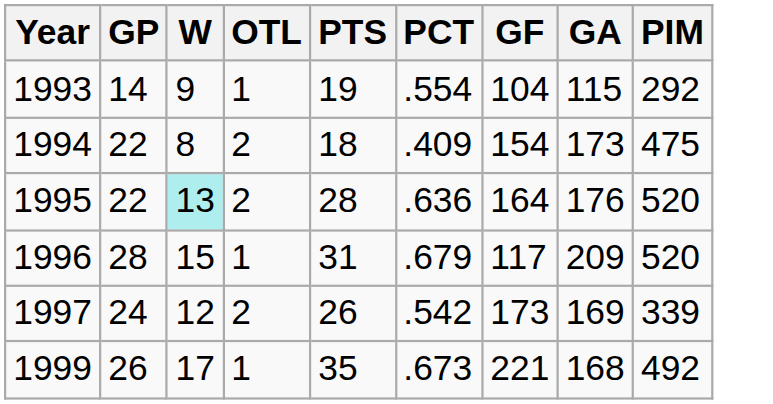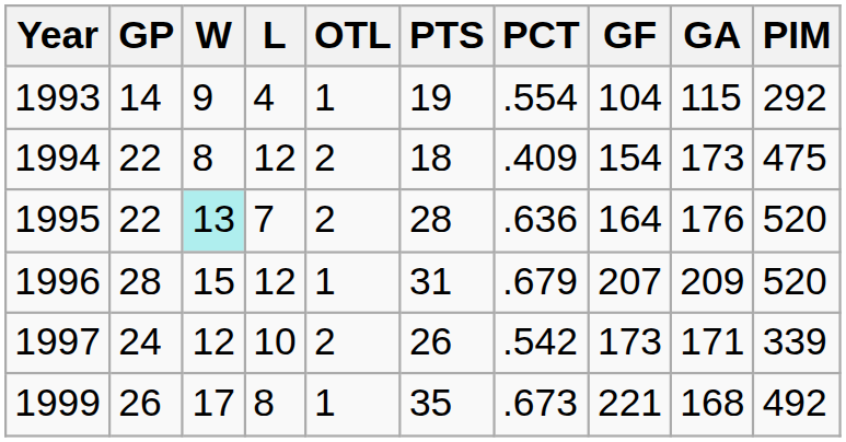 <table class="wikitable">
 <tr>
 <th>Year</th>
 <th>GP</th>
 <th>W</th>
+<th>L</th>
 <th>OTL</th>
 <th>PTS</th>
 <th>PCT</th>
 <th>GF</th>
 <th>GA</th>
 <th>PIM</th>
 </tr>
 <tr>
 <td>1993</td>
 <td>14</td>
 <td>9</td>
+<td>4</td>
 <td>1</td>
 <td>19</td>
 <td>.554</td>
 <td>104</td>
 <td>115</td>
 <td>292</td>
 </tr>
 <tr>
 <td>1994</td>
 <td>22</td>
 <td>8</td>
+<td>12</td>
 <td>2</td>
 <td>18</td>
 <td>.409</td>
 <td>154</td>
 <td>173</td>
 <td>475</td>
 </tr>
 <tr>
 <td>1995</td>
 <td>22</td>
 <td style="background: paleturquoise;">13</td>
+<td>7</td>
 <td>2</td>
 <td>28</td>
 <td>.636</td>
 <td>164</td>
 <td>176</td>
 <td>520</td>
 </tr>
 <tr>
 <td>1996</td>
 <td>28</td>
 <td>15</td>
+<td>12</td>
 <td>1</td>
 <td>31</td>
 <td>.679</td>
-<td>117</td>
+<td>207</td>
 <td>209</td>
 <td>520</td>
 </tr>
 <tr>
 <td>1997</td>
 <td>24</td>
 <td>12</td>
+<td>10</td>
 <td>2</td>
 <td>26</td>
 <td>.542</td>
 <td>173</td>
-<td>169</td>
+<td>171</td>
 <td>339</td>
 </tr>
 <tr>
 <td>1999</td>
 <td>26</td>
 <td>17</td>
+<td>8</td>
 <td>1</td>
 <td>35</td>
 <td>.673</td>
 <td>221</td>
 <td>168</td>
 <td>492</td>
 </tr>
 </table>
